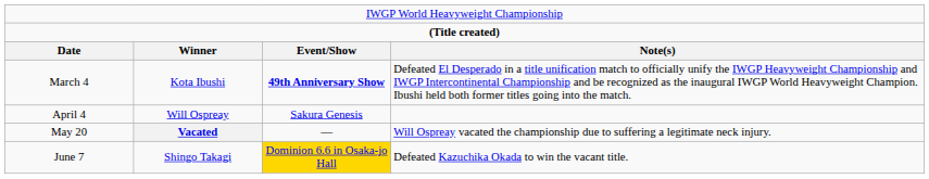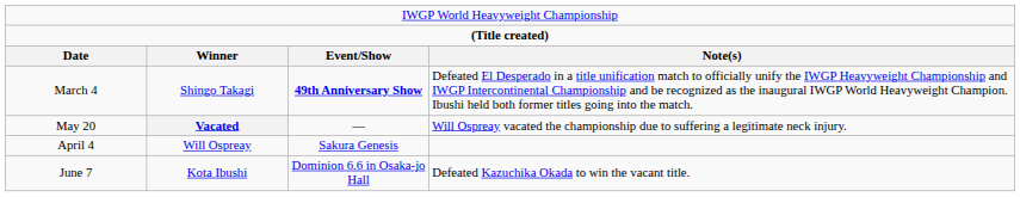 <table class="wikitable" style="text-align:center; width:100%;">
 <tr>
 <td colspan="4" style="text-align: center;"><a href='#'>IWGP World Heavyweight Championship</a></td>
 </tr>
 <tr>
 <td colspan="4" style="text-align: center;"><strong>(Title created)</strong></td>
 </tr>
 <tr>
 <th width=14%>Date</th>
 <th width=14%>Winner</th>
 <th width=14%>Event/Show</th>
 <th width=58%>Note(s)</th>
 </tr>
 <tr>
 <td>March 4</td>
-<td><a href='#'>Kota Ibushi</a></td>
+<td><a href='#'>Shingo Takagi</a></td>
 <td><strong><a href='#'>49th Anniversary Show</a></strong></td>
 <td align=left>Defeated <a href='#'>El Desperado</a> in a <a href='#'>title unification</a> match to officially unify the <a href='#'>IWGP Heavyweight Championship</a> and <a href='#'>IWGP Intercontinental Championship</a> and be recognized as the inaugural IWGP World Heavyweight Champion. Ibushi held both former titles going into the match.</td>
+</tr>
+<tr>
+<td>May 20</td>
+<th><a href='#'>Vacated</a></th>
+<td>—</td>
+<td align=left><a href='#'>Will Ospreay</a> vacated the championship due to suffering a legitimate neck injury.</td>
 </tr>
 <tr>
 <td>April 4</td>
 <td><a href='#'>Will Ospreay</a></td>
 <td><a href='#'>Sakura Genesis</a></td>
 <td></td>
 </tr>
 <tr>
-<td>May 20</td>
-<th><a href='#'>Vacated</a></th>
-<td>—</td>
-<td align=left><a href='#'>Will Ospreay</a> vacated the championship due to suffering a legitimate neck injury.</td>
-</tr>
-<tr>
 <td>June 7</td>
-<td><a href='#'>Shingo Takagi</a></td>
-<td style="background: gold;"><a href='#'>Dominion 6.6 in Osaka-jo Hall</a></td>
+<td><a href='#'>Kota Ibushi</a></td>
+<td><a href='#'>Dominion 6.6 in Osaka-jo Hall</a></td>
 <td align=left>Defeated <a href='#'>Kazuchika Okada</a> to win the vacant title.</td>
 </tr>
 </table>
